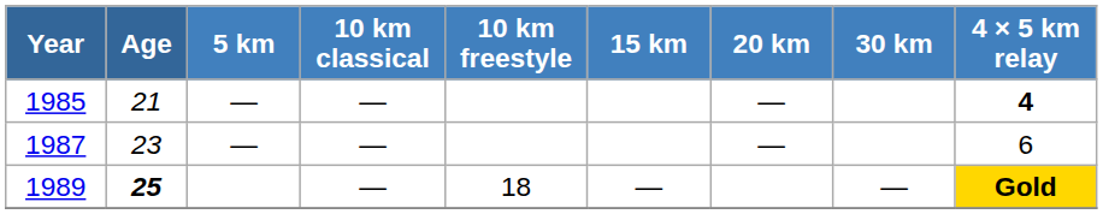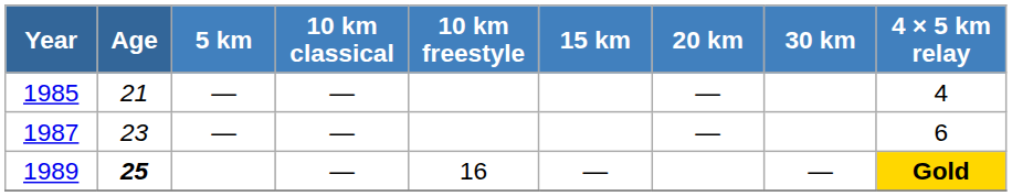 <table class="wikitable" style="font-size:95%; text-align:center; border:grey solid 1px; border-collapse:collapse; background:#ffffff;">
 <tr>
 <th style="background-color:#369; color:white; width:60px;"> Year </th>
 <th style="background-color:#369; color:white; width:40px;"> Age </th>
 <th style="background-color:#4180be; color:white; width:75px;"> 5 km </th>
 <th style="background-color:#4180be; color:white; width:75px;"> 10 km <br> classical </th>
 <th style="background-color:#4180be; color:white; width:75px;"> 10 km <br> freestyle </th>
 <th style="background-color:#4180be; color:white; width:75px;"> 15 km </th>
 <th style="background-color:#4180be; color:white; width:75px;"> 20 km </th>
 <th style="background-color:#4180be; color:white; width:75px;"> 30 km </th>
 <th style="background-color:#4180be; color:white; width:75px;"> 4 × 5 km <br> relay </th>
 </tr>
 <tr>
 <td><a href='#'>1985</a></td>
 <td><em>21</em></td>
 <td>—</td>
 <td>—</td>
 <td></td>
 <td></td>
 <td>—</td>
 <td></td>
-<td><strong>4</strong></td>
+<td>4</td>
 </tr>
 <tr>
 <td><a href='#'>1987</a></td>
 <td><em>23</em></td>
 <td>—</td>
 <td>—</td>
 <td></td>
 <td></td>
 <td>—</td>
 <td></td>
 <td>6</td>
 </tr>
 <tr>
 <td><a href='#'>1989</a></td>
 <td><strong><em>25</em></strong></td>
 <td></td>
 <td>—</td>
-<td>18</td>
+<td>16</td>
 <td>—</td>
 <td></td>
 <td>—</td>
 <td style="background:gold;"><strong>Gold</strong></td>
 </tr>
 <tr>
 </tr>
 </table>
